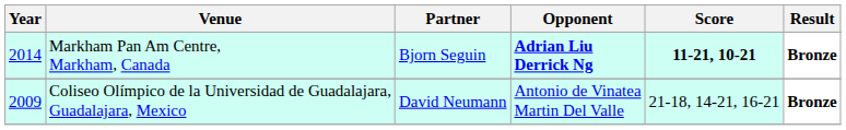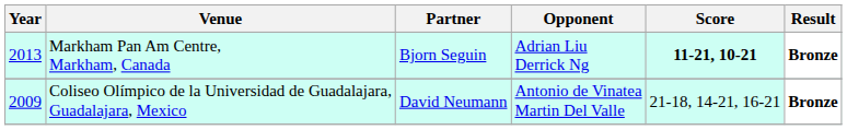 <table class="sortable wikitable" style="font-size: 90%;">
 <tr>
 <th>Year</th>
 <th>Venue</th>
 <th>Partner</th>
 <th>Opponent</th>
 <th>Score</th>
 <th>Result</th>
 </tr>
 <tr>
 </tr>
 <tr style="background:#CDFFF4">
-<td align="center"><a href='#'>2014</a></td>
+<td align="center"><a href='#'>2013</a></td>
 <td align="left">Markham Pan Am Centre,<br><a href='#'>Markham</a>, <a href='#'>Canada</a></td>
 <td align="left"> <a href='#'>Bjorn Seguin</a></td>
-<td align="left"><strong> <a href='#'>Adrian Liu</a><br> <a href='#'>Derrick Ng</a></strong></td>
+<td align="left"> <a href='#'>Adrian Liu</a><br> <a href='#'>Derrick Ng</a></td>
 <td align="center"><strong>11-21, 10-21</strong></td>
 <td style="text-align:left; background:white"> <strong>Bronze</strong></td>
 </tr>
 <tr>
 </tr>
 <tr style="background:#CDFFF4">
 <td align="center"><a href='#'>2009</a></td>
 <td align="left">Coliseo Olímpico de la Universidad de Guadalajara,<br><a href='#'>Guadalajara</a>, <a href='#'>Mexico</a></td>
 <td align="left"> <a href='#'>David Neumann</a></td>
 <td align="left"> <a href='#'>Antonio de Vinatea</a><br> <a href='#'>Martin Del Valle</a></td>
 <td align="center">21-18, 14-21, 16-21</td>
 <td style="text-align:left; background:white"> <strong>Bronze</strong></td>
 </tr>
 <tr>
 </tr>
 </table>
